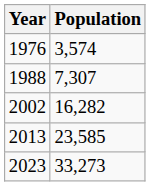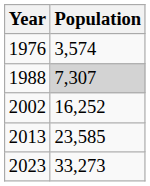 <table class="wikitable">
 <tr>
 <th>Year</th>
 <th>Population</th>
 </tr>
 <tr>
 <td>1976</td>
 <td>3,574</td>
 </tr>
 <tr>
 <td>1988</td>
-<td>7,307</td>
+<td style="background: lightgrey;">7,307</td>
 </tr>
 <tr>
 <td>2002</td>
-<td>16,282</td>
+<td>16,252</td>
 </tr>
 <tr>
 <td>2013</td>
 <td>23,585</td>
 </tr>
 <tr>
 <td>2023</td>
 <td>33,273</td>
 </tr>
 </table>
